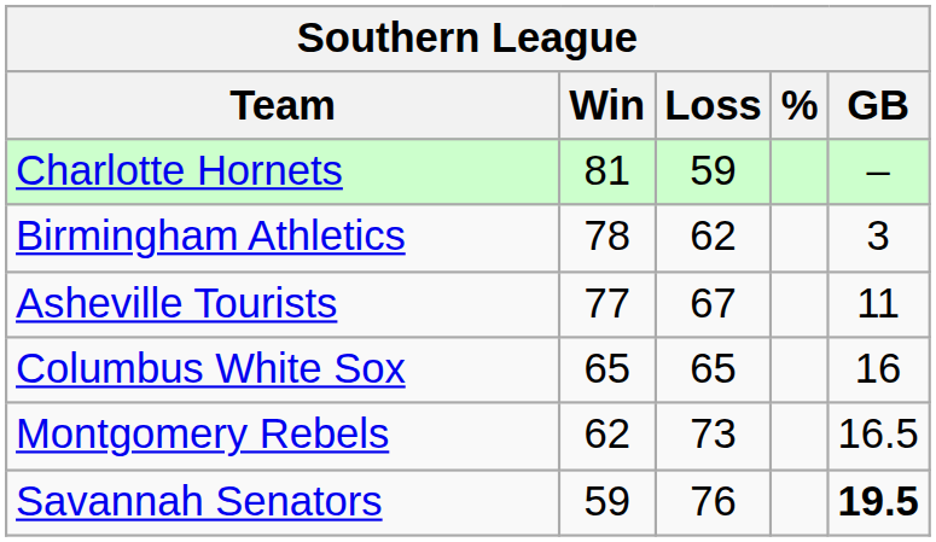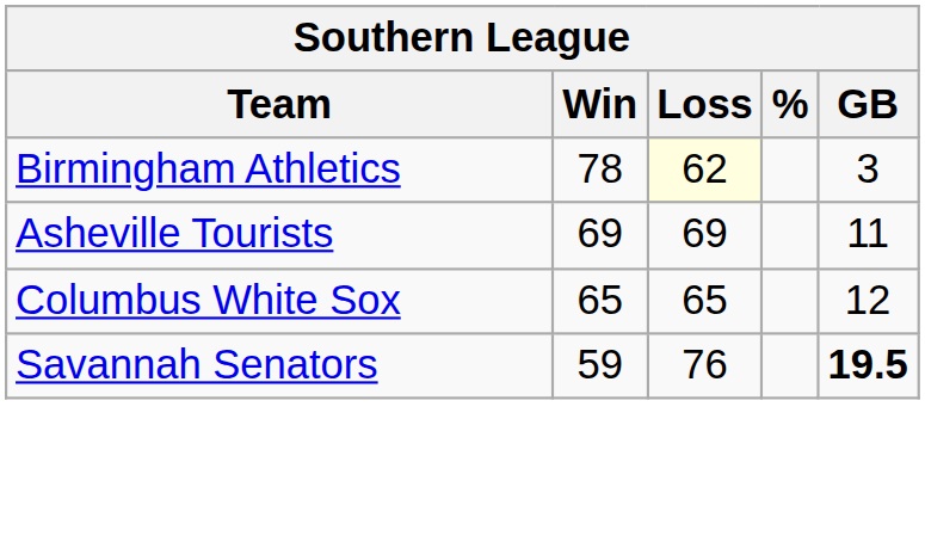 <table class="wikitable">
 <tr>
 <th colspan="5">Southern League</th>
 </tr>
 <tr>
 <th width="60%">Team</th>
 <th>Win</th>
 <th>Loss</th>
 <th>%</th>
 <th>GB</th>
 </tr>
-<tr align=center bgcolor=ccffcc>
-<td align=left><a href='#'>Charlotte Hornets</a></td>
-<td>81</td>
-<td>59</td>
-<td></td>
-<td>–</td>
-</tr>
 <tr align=center>
 <td align=left><a href='#'>Birmingham Athletics</a></td>
 <td>78</td>
-<td>62</td>
+<td style="background: lightyellow;">62</td>
 <td></td>
 <td>3</td>
 </tr>
 <tr align=center>
 <td align=left><a href='#'>Asheville Tourists</a></td>
-<td>77</td>
-<td>67</td>
+<td>69</td>
+<td>69</td>
 <td></td>
 <td>11</td>
 </tr>
 <tr align=center>
 <td align=left><a href='#'>Columbus White Sox</a></td>
 <td>65</td>
 <td>65</td>
 <td></td>
-<td>16</td>
-</tr>
-<tr align=center>
-<td align=left><a href='#'>Montgomery Rebels</a></td>
-<td>62</td>
-<td>73</td>
-<td></td>
-<td>16.5</td>
+<td>12</td>
 </tr>
 <tr align=center>
 <td align=left><a href='#'>Savannah Senators</a></td>
 <td>59</td>
 <td>76</td>
 <td></td>
 <td><strong>19.5</strong></td>
 </tr>
 </table>
